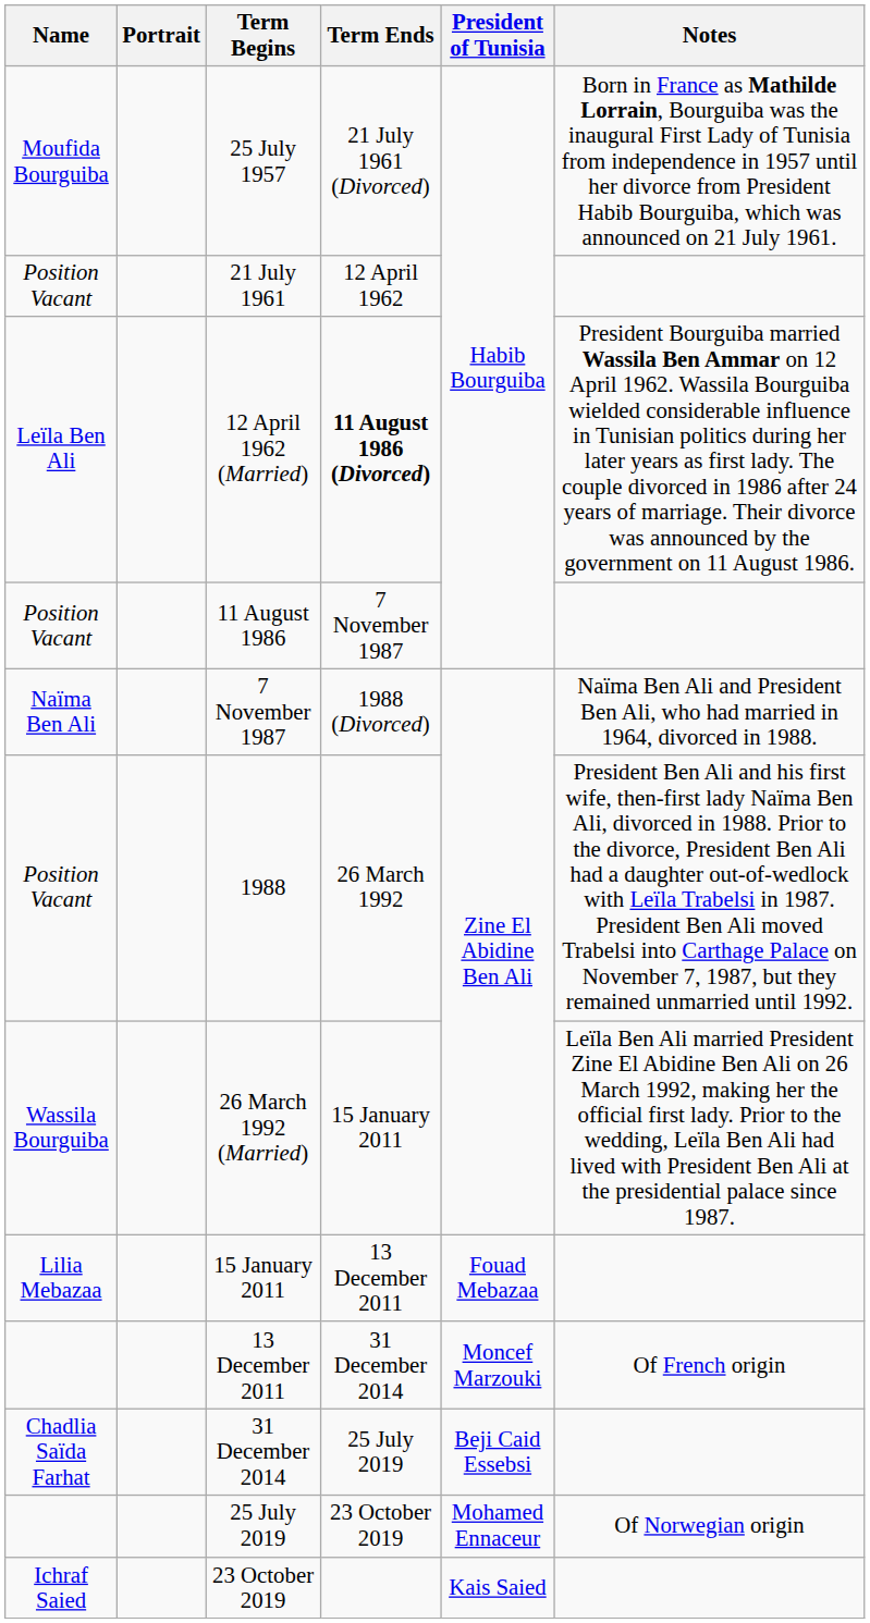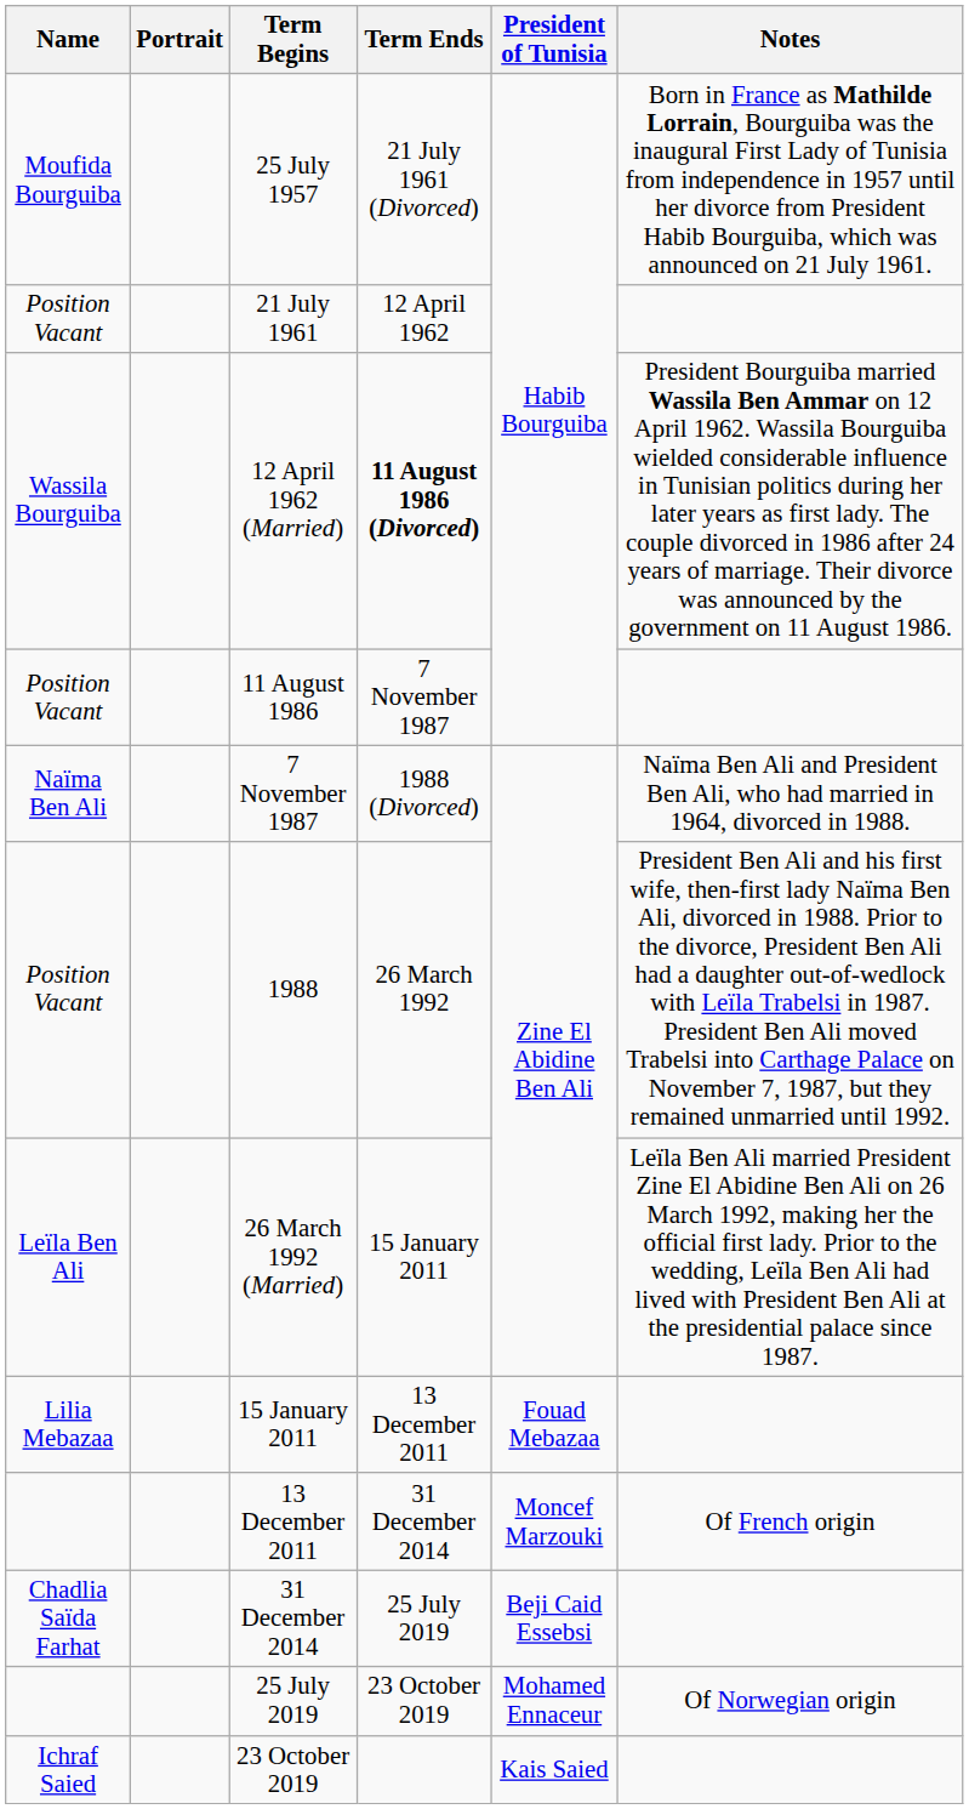 <table class="wikitable" style="text-align:center">
 <tr>
 <th>Name</th>
 <th>Portrait</th>
 <th>Term Begins</th>
 <th>Term Ends</th>
 <th><a href='#'>President of Tunisia</a></th>
 <th>Notes</th>
 </tr>
 <tr>
 <td><a href='#'>Moufida Bourguiba</a></td>
 <td></td>
 <td>25 July 1957</td>
 <td>21 July 1961 (<em>Divorced</em>)</td>
 <td rowspan="4"><a href='#'>Habib Bourguiba</a></td>
 <td>Born in <a href='#'>France</a> as <strong>Mathilde Lorrain</strong>, Bourguiba was the inaugural First Lady of Tunisia from independence in 1957 until her divorce from President Habib Bourguiba, which was announced on 21 July 1961.</td>
 </tr>
 <tr>
 <td><em>Position Vacant</em></td>
 <td></td>
 <td>21 July 1961</td>
 <td>12 April 1962</td>
 <td></td>
 </tr>
 <tr>
-<td><a href='#'>Leïla Ben Ali</a></td>
+<td><a href='#'>Wassila Bourguiba</a></td>
 <td></td>
 <td>12 April 1962 (<em>Married</em>)</td>
 <td><strong>11 August 1986 (<em>Divorced</em>)</strong></td>
 <td>President Bourguiba married <strong>Wassila Ben Ammar</strong> on 12 April 1962. Wassila Bourguiba wielded considerable influence in Tunisian politics during her later years as first lady. The couple divorced in 1986 after 24 years of marriage. Their divorce was announced by the government on 11 August 1986.</td>
 </tr>
 <tr>
 <td><em>Position Vacant</em></td>
 <td></td>
 <td>11 August 1986</td>
 <td>7 November 1987</td>
 <td></td>
 </tr>
 <tr>
 <td><a href='#'>Naïma Ben Ali</a></td>
 <td></td>
 <td>7 November 1987</td>
 <td>1988 (<em>Divorced</em>)</td>
 <td rowspan="3"><a href='#'>Zine El Abidine Ben Ali</a></td>
 <td>Naïma Ben Ali and President Ben Ali, who had married in 1964, divorced in 1988.</td>
 </tr>
 <tr>
 <td><em>Position Vacant</em></td>
 <td></td>
 <td>1988</td>
 <td>26 March 1992</td>
 <td>President Ben Ali and his first wife, then-first lady Naïma Ben Ali, divorced in 1988. Prior to the divorce, President Ben Ali had a daughter out-of-wedlock with <a href='#'>Leïla Trabelsi</a> in 1987. President Ben Ali moved Trabelsi into <a href='#'>Carthage Palace</a> on November 7, 1987, but they remained unmarried until 1992.</td>
 </tr>
 <tr>
-<td><a href='#'>Wassila Bourguiba</a></td>
+<td><a href='#'>Leïla Ben Ali</a></td>
 <td></td>
 <td>26 March 1992 (<em>Married</em>)</td>
 <td>15 January 2011</td>
 <td>Leïla Ben Ali married President Zine El Abidine Ben Ali on 26 March 1992, making her the official first lady. Prior to the wedding, Leïla Ben Ali had lived with President Ben Ali at the presidential palace since 1987.</td>
 </tr>
 <tr>
 <td><a href='#'>Lilia Mebazaa</a></td>
 <td></td>
 <td>15 January 2011</td>
 <td>13 December 2011</td>
 <td><a href='#'>Fouad Mebazaa</a></td>
 <td></td>
 </tr>
 <tr>
 <td></td>
 <td></td>
 <td>13 December 2011</td>
 <td>31 December 2014</td>
 <td><a href='#'>Moncef Marzouki</a></td>
 <td>Of <a href='#'>French</a> origin</td>
 </tr>
 <tr>
 <td><a href='#'>Chadlia Saïda Farhat</a></td>
 <td></td>
 <td>31 December 2014</td>
 <td>25 July 2019</td>
 <td><a href='#'>Beji Caid Essebsi</a></td>
 <td></td>
 </tr>
 <tr>
 <td></td>
 <td></td>
 <td>25 July 2019</td>
 <td>23 October 2019</td>
 <td><a href='#'>Mohamed Ennaceur</a></td>
 <td>Of <a href='#'>Norwegian</a> origin</td>
 </tr>
 <tr>
 <td><a href='#'>Ichraf Saied</a></td>
 <td></td>
 <td>23 October 2019</td>
 <td></td>
 <td><a href='#'>Kais Saied</a></td>
 <td></td>
 </tr>
 </table>
